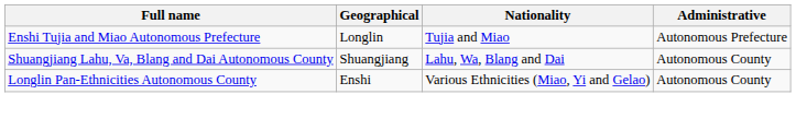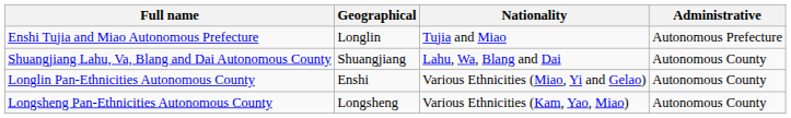 <table class="wikitable">
 <tr>
 <th>Full name</th>
 <th>Geographical</th>
 <th>Nationality</th>
 <th>Administrative</th>
 </tr>
 <tr>
 <td><a href='#'>Enshi Tujia and Miao Autonomous Prefecture</a></td>
 <td>Longlin</td>
 <td><a href='#'>Tujia</a> and <a href='#'>Miao</a></td>
 <td>Autonomous Prefecture</td>
 </tr>
 <tr>
 <td><a href='#'>Shuangjiang Lahu, Va, Blang and Dai Autonomous County</a></td>
 <td>Shuangjiang</td>
 <td><a href='#'>Lahu</a>, <a href='#'>Wa</a>, <a href='#'>Blang</a> and <a href='#'>Dai</a></td>
 <td>Autonomous County</td>
 </tr>
 <tr>
 <td><a href='#'>Longlin Pan-Ethnicities Autonomous County</a></td>
 <td>Enshi</td>
 <td>Various Ethnicities (<a href='#'>Miao</a>, <a href='#'>Yi</a> and <a href='#'>Gelao</a>)</td>
 <td>Autonomous County</td>
 </tr>
+<tr>
+<td><a href='#'>Longsheng Pan-Ethnicities Autonomous County</a></td>
+<td>Longsheng</td>
+<td>Various Ethnicities (<a href='#'>Kam</a>, <a href='#'>Yao</a>, <a href='#'>Miao</a>)</td>
+<td>Autonomous County</td>
+</tr>
 </table>
